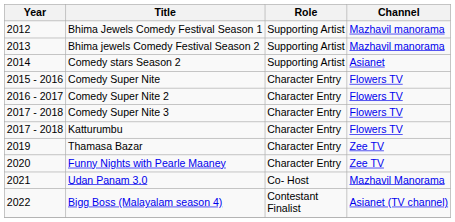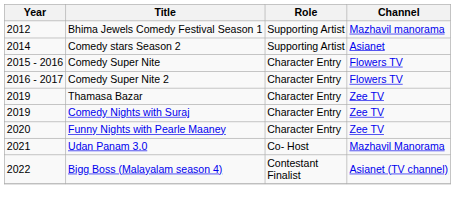 <table class="wikitable sortable">
 <tr>
 <th>Year</th>
 <th>Title</th>
 <th>Role</th>
 <th>Channel</th>
 </tr>
 <tr>
 <td>2012</td>
 <td>Bhima Jewels Comedy Festival Season 1</td>
-<td>Supporting Artist</td>
-<td><a href='#'>Mazhavil manorama</a></td>
-</tr>
-<tr>
-<td>2013</td>
-<td>Bhima jewels Comedy Festival Season 2</td>
 <td>Supporting Artist</td>
 <td><a href='#'>Mazhavil manorama</a></td>
 </tr>
 <tr>
 <td>2014</td>
 <td>Comedy stars Season 2</td>
 <td>Supporting Artist</td>
 <td><a href='#'>Asianet</a></td>
 </tr>
 <tr>
 <td>2015 - 2016</td>
 <td>Comedy Super Nite</td>
 <td>Character Entry</td>
 <td><a href='#'>Flowers TV</a></td>
 </tr>
 <tr>
 <td>2016 - 2017</td>
 <td>Comedy Super Nite 2</td>
 <td>Character Entry</td>
 <td><a href='#'>Flowers TV</a></td>
 </tr>
 <tr>
-<td>2017 - 2018</td>
-<td>Comedy Super Nite 3</td>
+<td>2019</td>
+<td>Thamasa Bazar</td>
 <td>Character Entry</td>
-<td><a href='#'>Flowers TV</a></td>
-</tr>
-<tr>
-<td>2017 - 2018</td>
-<td>Katturumbu</td>
-<td>Character Entry</td>
-<td><a href='#'>Flowers TV</a></td>
+<td><a href='#'>Zee TV</a></td>
 </tr>
 <tr>
 <td>2019</td>
-<td>Thamasa Bazar</td>
+<td><a href='#'>Comedy Nights with Suraj</a></td>
 <td>Character Entry</td>
 <td><a href='#'>Zee TV</a></td>
 </tr>
 <tr>
 <td>2020</td>
 <td><a href='#'>Funny Nights with Pearle Maaney</a></td>
 <td>Character Entry</td>
 <td><a href='#'>Zee TV</a></td>
 </tr>
 <tr>
 <td>2021</td>
 <td><a href='#'>Udan Panam 3.0</a></td>
 <td>Co- Host</td>
 <td><a href='#'>Mazhavil Manorama</a></td>
 </tr>
 <tr>
 <td>2022</td>
 <td><a href='#'>Bigg Boss (Malayalam season 4)</a></td>
 <td>Contestant<br>Finalist</td>
 <td><a href='#'>Asianet (TV channel)</a></td>
 </tr>
 <tr>
 </tr>
 </table>
